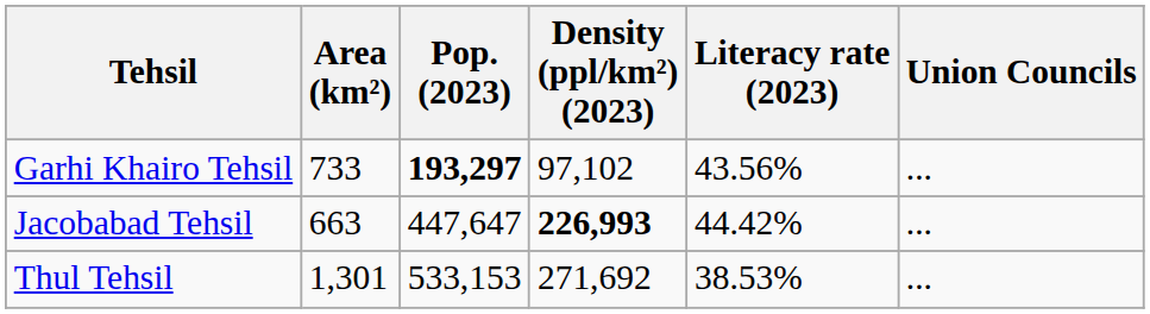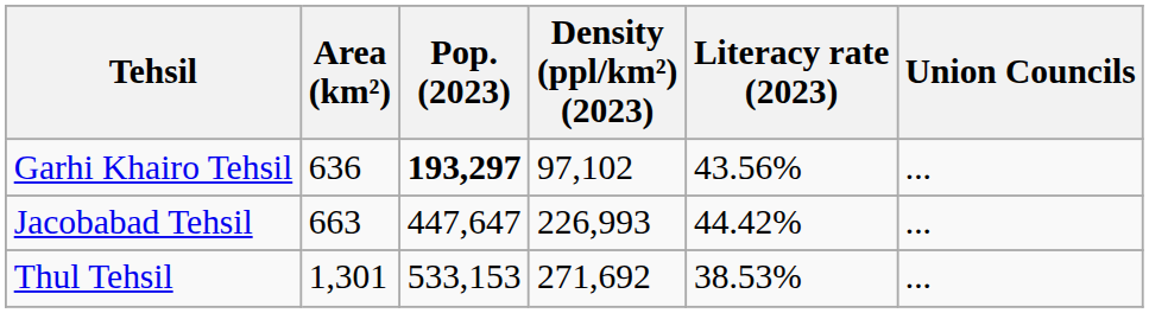 <table class="wikitable sortable static-row-numbers static-row-header-hash">
 <tr>
 <th>Tehsil</th>
 <th>Area<br>(km²)</th>
 <th>Pop.<br>(2023)</th>
 <th>Density<br>(ppl/km²)<br>(2023)</th>
 <th>Literacy rate<br>(2023)</th>
 <th>Union Councils</th>
 </tr>
 <tr>
 <td><a href='#'>Garhi Khairo Tehsil</a></td>
-<td>733</td>
+<td>636</td>
 <td><strong>193,297</strong></td>
 <td>97,102</td>
 <td>43.56%</td>
 <td>...</td>
 </tr>
 <tr>
 <td><a href='#'>Jacobabad Tehsil</a></td>
 <td>663</td>
 <td>447,647</td>
-<td><strong>226,993</strong></td>
+<td>226,993</td>
 <td>44.42%</td>
 <td>...</td>
 </tr>
 <tr>
 <td><a href='#'>Thul Tehsil</a></td>
 <td>1,301</td>
 <td>533,153</td>
 <td>271,692</td>
 <td>38.53%</td>
 <td>...</td>
 </tr>
 </table>
